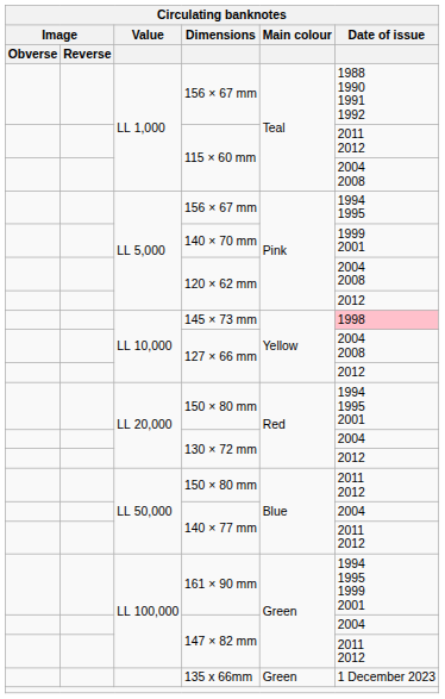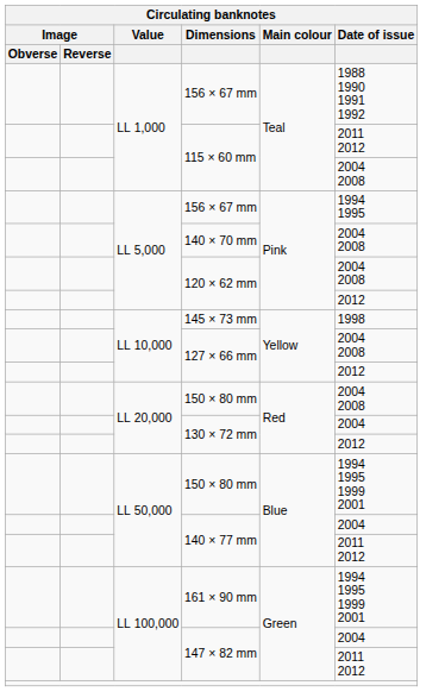 <table class="wikitable" style="font-size: 90%">
 <tr>
 <th colspan="6">Circulating banknotes</th>
 </tr>
 <tr>
 <th colspan="2">Image</th>
 <th>Value</th>
 <th>Dimensions</th>
 <th>Main colour</th>
 <th>Date of issue</th>
 </tr>
 <tr>
 <th>Obverse</th>
 <th>Reverse</th>
 <th></th>
 <th></th>
 <th></th>
 <th></th>
 </tr>
 <tr>
 <td></td>
 <td></td>
 <td rowspan="3">LL 1,000</td>
 <td>156 × 67 mm</td>
 <td rowspan="3">Teal</td>
 <td>1988<br>1990<br>1991<br>1992</td>
 </tr>
 <tr>
 <td></td>
 <td></td>
 <td rowspan="2">115 × 60 mm</td>
 <td>2011<br>2012</td>
 </tr>
 <tr>
 <td></td>
 <td></td>
 <td>2004<br>2008</td>
 </tr>
 <tr>
 <td></td>
 <td></td>
 <td rowspan="4">LL 5,000</td>
 <td>156 × 67 mm</td>
 <td rowspan="4">Pink</td>
 <td>1994<br>1995</td>
 </tr>
 <tr>
 <td></td>
 <td></td>
 <td>140 × 70 mm</td>
-<td>1999<br>2001</td>
+<td>2004<br>2008</td>
 </tr>
 <tr>
 <td></td>
 <td></td>
 <td rowspan="2">120 × 62 mm</td>
 <td>2004<br>2008</td>
 </tr>
 <tr>
 <td></td>
 <td></td>
 <td>2012</td>
 </tr>
 <tr>
 <td></td>
 <td></td>
 <td rowspan="3">LL 10,000</td>
 <td>145 × 73 mm</td>
 <td rowspan="3">Yellow</td>
-<td style="background: pink;">1998</td>
+<td>1998</td>
 </tr>
 <tr>
 <td></td>
 <td></td>
 <td rowspan="2">127 × 66 mm</td>
 <td>2004<br>2008</td>
 </tr>
 <tr>
 <td></td>
 <td></td>
 <td>2012</td>
 </tr>
 <tr>
 <td></td>
 <td></td>
 <td rowspan="3">LL 20,000</td>
 <td>150 × 80 mm</td>
 <td rowspan="3">Red</td>
-<td>1994<br>1995<br>2001</td>
+<td>2004<br>2008</td>
 </tr>
 <tr>
 <td></td>
 <td></td>
 <td rowspan="2">130 × 72 mm</td>
 <td>2004</td>
 </tr>
 <tr>
 <td></td>
 <td></td>
 <td>2012</td>
 </tr>
 <tr>
 <td></td>
 <td></td>
 <td rowspan="3">LL 50,000</td>
 <td>150 × 80 mm</td>
 <td rowspan="3">Blue</td>
-<td>2011<br>2012</td>
+<td>1994<br>1995<br>1999<br>2001</td>
 </tr>
 <tr>
 <td></td>
 <td></td>
 <td rowspan="2">140 × 77 mm</td>
 <td>2004</td>
 </tr>
 <tr>
 <td></td>
 <td></td>
 <td>2011<br>2012</td>
 </tr>
 <tr>
 <td></td>
 <td></td>
 <td rowspan="3">LL 100,000</td>
 <td>161 × 90 mm</td>
 <td rowspan="3">Green</td>
 <td>1994<br>1995<br>1999<br>2001</td>
 </tr>
 <tr>
 <td></td>
 <td></td>
 <td rowspan="2">147 × 82 mm</td>
 <td>2004</td>
 </tr>
 <tr>
 <td></td>
 <td></td>
 <td>2011<br>2012</td>
 </tr>
 <tr>
-<td></td>
-<td></td>
-<td></td>
-<td>135 x 66mm</td>
-<td>Green</td>
-<td>1 December 2023</td>
-</tr>
-<tr>
 <td colspan="6"></td>
 </tr>
 </table>
